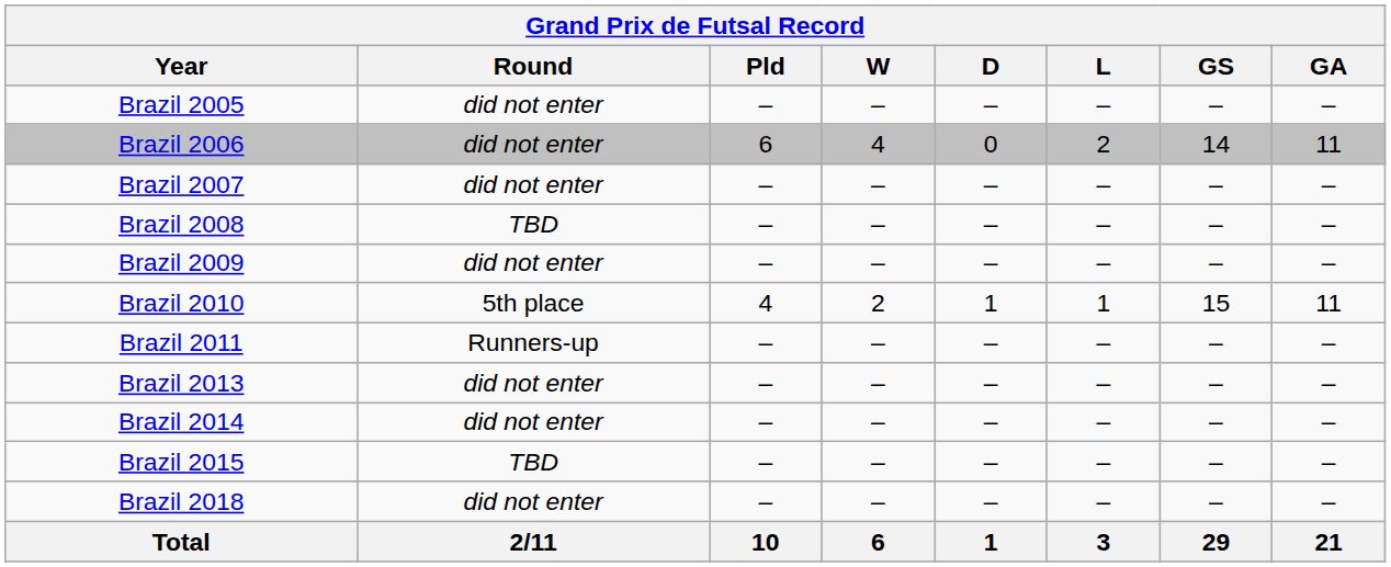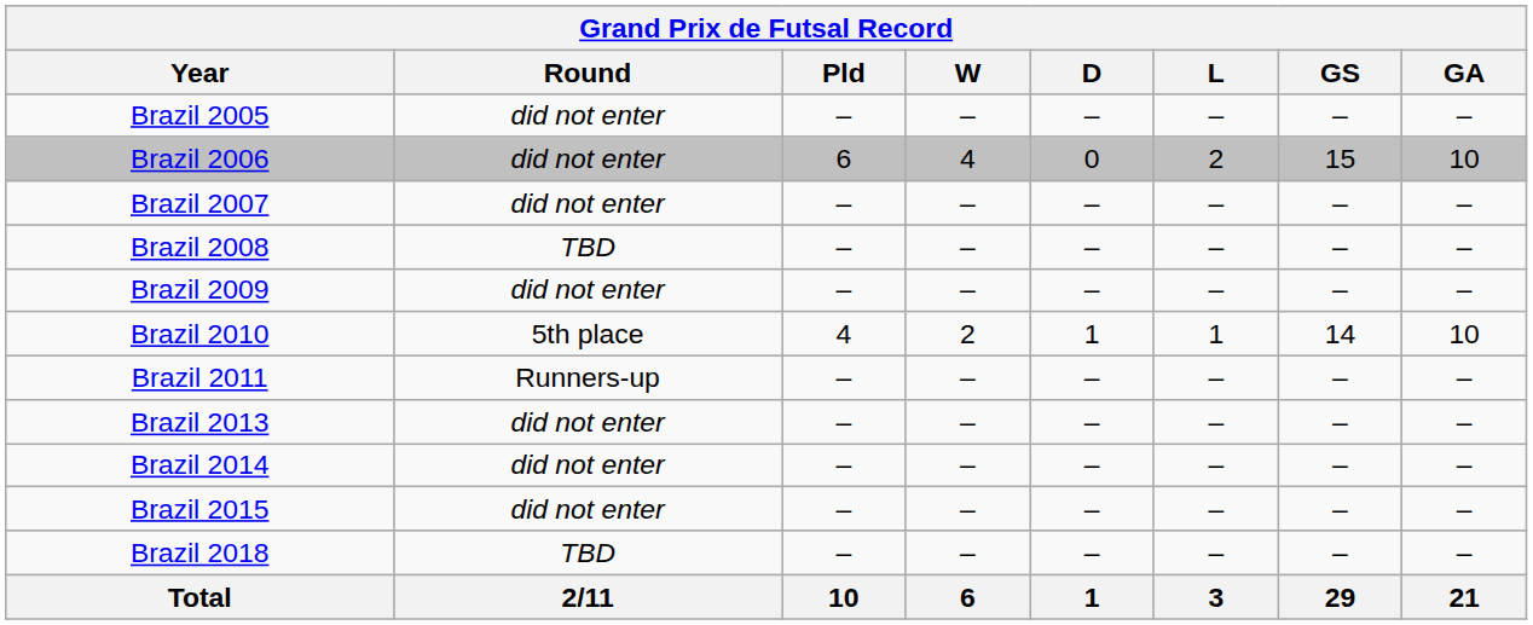 <table class="wikitable" width=50% style="text-align: center;font-size:90%;">
 <tr>
 <th colspan=8><a href='#'>Grand Prix de Futsal Record</a></th>
 </tr>
 <tr>
 <th width=25%>Year</th>
 <th width=25%>Round</th>
 <th width=8%>Pld</th>
 <th width=8%>W</th>
 <th width=8%>D</th>
 <th width=8%>L</th>
 <th width=8%>GS</th>
 <th width=8%>GA</th>
 </tr>
 <tr>
 <td><a href='#'>Brazil 2005</a></td>
 <td><em>did not enter</em></td>
 <td>–</td>
 <td>–</td>
 <td>–</td>
 <td>–</td>
 <td>–</td>
 <td>–</td>
 </tr>
 <tr bgcolor=silver>
 <td><a href='#'>Brazil 2006</a></td>
 <td><em>did not enter</em></td>
 <td>6</td>
 <td>4</td>
 <td>0</td>
 <td>2</td>
-<td>14</td>
-<td>11</td>
+<td>15</td>
+<td>10</td>
 </tr>
 <tr>
 <td><a href='#'>Brazil 2007</a></td>
 <td><em>did not enter</em></td>
 <td>–</td>
 <td>–</td>
 <td>–</td>
 <td>–</td>
 <td>–</td>
 <td>–</td>
 </tr>
 <tr>
 <td><a href='#'>Brazil 2008</a></td>
 <td><em>TBD</em></td>
 <td>–</td>
 <td>–</td>
 <td>–</td>
 <td>–</td>
 <td>–</td>
 <td>–</td>
 </tr>
 <tr>
 <td><a href='#'>Brazil 2009</a></td>
 <td><em>did not enter</em></td>
 <td>–</td>
 <td>–</td>
 <td>–</td>
 <td>–</td>
 <td>–</td>
 <td>–</td>
 </tr>
 <tr>
 <td><a href='#'>Brazil 2010</a></td>
 <td>5th place</td>
 <td>4</td>
 <td>2</td>
 <td>1</td>
 <td>1</td>
-<td>15</td>
-<td>11</td>
+<td>14</td>
+<td>10</td>
 </tr>
 <tr>
 <td><a href='#'>Brazil 2011</a></td>
 <td>Runners-up</td>
 <td>–</td>
 <td>–</td>
 <td>–</td>
 <td>–</td>
 <td>–</td>
 <td>–</td>
 </tr>
 <tr>
 <td><a href='#'>Brazil 2013</a></td>
 <td><em>did not enter</em></td>
 <td>–</td>
 <td>–</td>
 <td>–</td>
 <td>–</td>
 <td>–</td>
 <td>–</td>
 </tr>
 <tr>
 <td><a href='#'>Brazil 2014</a></td>
 <td><em>did not enter</em></td>
 <td>–</td>
 <td>–</td>
 <td>–</td>
 <td>–</td>
 <td>–</td>
 <td>–</td>
 </tr>
 <tr>
 <td><a href='#'>Brazil 2015</a></td>
-<td><em>TBD</em></td>
+<td><em>did not enter</em></td>
 <td>–</td>
 <td>–</td>
 <td>–</td>
 <td>–</td>
 <td>–</td>
 <td>–</td>
 </tr>
 <tr>
 <td><a href='#'>Brazil 2018</a></td>
-<td><em>did not enter</em></td>
+<td><em>TBD</em></td>
 <td>–</td>
 <td>–</td>
 <td>–</td>
 <td>–</td>
 <td>–</td>
 <td>–</td>
 </tr>
 <tr>
 <th><strong>Total</strong></th>
 <th>2/11</th>
 <th>10</th>
 <th>6</th>
 <th>1</th>
 <th>3</th>
 <th>29</th>
 <th>21</th>
 </tr>
 </table>
